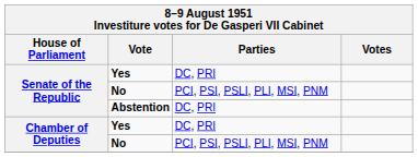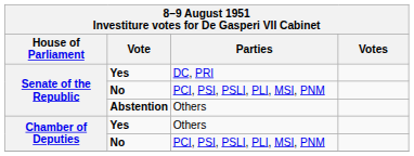 <table class="wikitable" style="font-size:85%;">
 <tr>
 <th colspan="4">8–9 August 1951<br>Investiture votes for De Gasperi VII Cabinet</th>
 </tr>
 <tr>
 <th width="120">House of <a href='#'>Parliament</a></th>
 <th width="60">Vote</th>
 <th width="200">Parties</th>
 <th width="80" align="center">Votes</th>
 </tr>
 <tr>
 <th rowspan="3"><a href='#'>Senate of the Republic</a><br></th>
 <td> <strong>Yes</strong></td>
 <td><a href='#'>DC</a>, <a href='#'>PRI</a></td>
 <td></td>
 </tr>
 <tr>
 <td> <strong>No</strong></td>
 <td><a href='#'>PCI</a>, <a href='#'>PSI</a>, <a href='#'>PSLI</a>, <a href='#'>PLI</a>, <a href='#'>MSI</a>, <a href='#'>PNM</a></td>
 <td></td>
 </tr>
 <tr>
 <td><strong>Abstention</strong></td>
-<td><a href='#'>DC</a>, <a href='#'>PRI</a></td>
+<td>Others</td>
 <td></td>
 </tr>
 <tr>
 <th rowspan="2"><a href='#'>Chamber of Deputies</a><br></th>
 <td> <strong>Yes</strong></td>
-<td><a href='#'>DC</a>, <a href='#'>PRI</a></td>
+<td>Others</td>
 <td></td>
 </tr>
 <tr>
 <td> <strong>No</strong></td>
 <td><a href='#'>PCI</a>, <a href='#'>PSI</a>, <a href='#'>PSLI</a>, <a href='#'>PLI</a>, <a href='#'>MSI</a>, <a href='#'>PNM</a></td>
 <td></td>
 </tr>
 <tr>
 </tr>
 </table>
